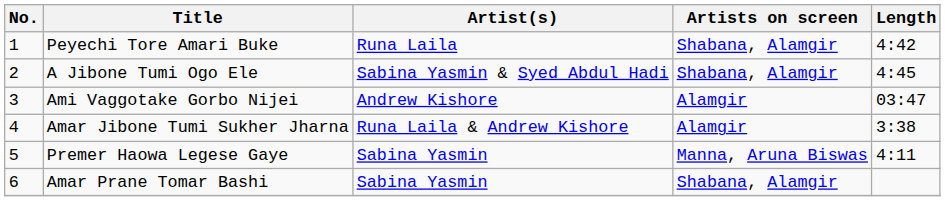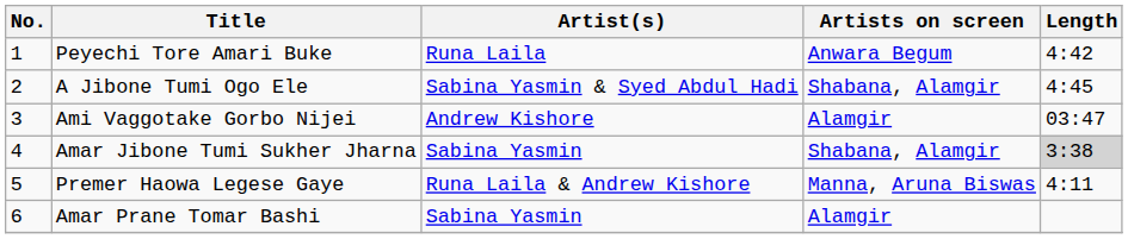 <table class="wikitable">
 <tr>
 <th>No.</th>
 <th>Title</th>
 <th>Artist(s)</th>
 <th>Artists on screen</th>
 <th>Length</th>
 </tr>
 <tr>
 <td>1</td>
 <td>Peyechi Tore Amari Buke</td>
 <td><a href='#'>Runa Laila</a></td>
-<td><a href='#'>Shabana</a>, <a href='#'>Alamgir</a></td>
+<td><a href='#'>Anwara Begum</a></td>
 <td>4:42</td>
 </tr>
 <tr>
 <td>2</td>
 <td>A Jibone Tumi Ogo Ele</td>
 <td><a href='#'>Sabina Yasmin</a> & <a href='#'>Syed Abdul Hadi</a></td>
 <td><a href='#'>Shabana</a>, <a href='#'>Alamgir</a></td>
 <td>4:45</td>
 </tr>
 <tr>
 <td>3</td>
 <td>Ami Vaggotake Gorbo Nijei</td>
 <td><a href='#'>Andrew Kishore</a></td>
 <td><a href='#'>Alamgir</a></td>
 <td>03:47</td>
 </tr>
 <tr>
 <td>4</td>
 <td>Amar Jibone Tumi Sukher Jharna</td>
-<td><a href='#'>Runa Laila</a> & <a href='#'>Andrew Kishore</a></td>
-<td><a href='#'>Alamgir</a></td>
-<td>3:38</td>
+<td><a href='#'>Sabina Yasmin</a></td>
+<td><a href='#'>Shabana</a>, <a href='#'>Alamgir</a></td>
+<td style="background: lightgrey;">3:38</td>
 </tr>
 <tr>
 <td>5</td>
 <td>Premer Haowa Legese Gaye</td>
-<td><a href='#'>Sabina Yasmin</a></td>
+<td><a href='#'>Runa Laila</a> & <a href='#'>Andrew Kishore</a></td>
 <td><a href='#'>Manna</a>, <a href='#'>Aruna Biswas</a></td>
 <td>4:11</td>
 </tr>
 <tr>
 <td>6</td>
 <td>Amar Prane Tomar Bashi</td>
 <td><a href='#'>Sabina Yasmin</a></td>
-<td><a href='#'>Shabana</a>, <a href='#'>Alamgir</a></td>
+<td><a href='#'>Alamgir</a></td>
 <td></td>
 </tr>
 <tr>
 </tr>
 </table>
